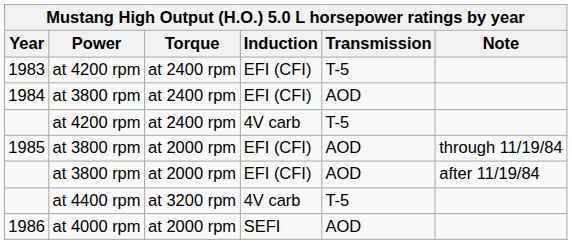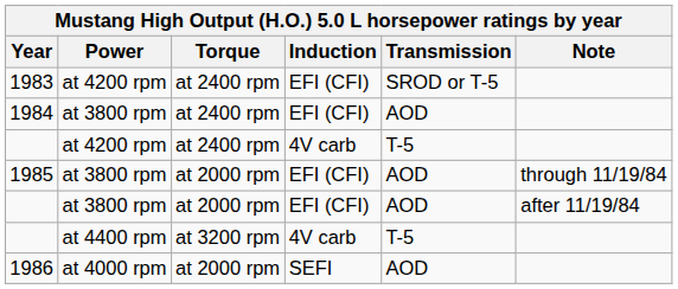 <table class="wikitable defaultcenter col6left">
 <tr>
 <th colspan="8">Mustang High Output (H.O.) 5.0 L horsepower ratings by year</th>
 </tr>
 <tr>
 <th>Year</th>
 <th>Power</th>
 <th>Torque</th>
 <th>Induction</th>
 <th>Transmission</th>
 <th>Note</th>
 </tr>
 <tr>
 <td>1983</td>
 <td> at 4200 rpm</td>
 <td> at 2400 rpm</td>
 <td>EFI (CFI)</td>
-<td>T-5</td>
+<td>SROD or T-5</td>
 <td></td>
 </tr>
 <tr>
 <td>1984</td>
 <td> at 3800 rpm</td>
 <td> at 2400 rpm</td>
 <td>EFI (CFI)</td>
 <td>AOD</td>
 <td></td>
 </tr>
 <tr>
 <td></td>
 <td> at 4200 rpm</td>
 <td> at 2400 rpm</td>
 <td>4V carb</td>
 <td>T-5</td>
 <td></td>
 </tr>
 <tr>
 <td>1985</td>
 <td> at 3800 rpm</td>
 <td> at 2000 rpm</td>
 <td>EFI (CFI)</td>
 <td>AOD</td>
 <td>through 11/19/84</td>
 </tr>
 <tr>
 <td></td>
 <td> at 3800 rpm</td>
 <td> at 2000 rpm</td>
 <td>EFI (CFI)</td>
 <td>AOD</td>
 <td>after 11/19/84</td>
 </tr>
 <tr>
 <td></td>
 <td> at 4400 rpm</td>
 <td> at 3200 rpm</td>
 <td>4V carb</td>
 <td>T-5</td>
 <td></td>
 </tr>
 <tr>
 <td>1986</td>
 <td> at 4000 rpm</td>
 <td> at 2000 rpm</td>
 <td>SEFI</td>
 <td>AOD</td>
 <td></td>
 </tr>
 </table>
